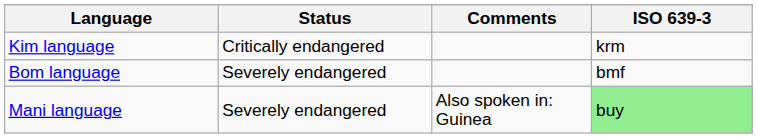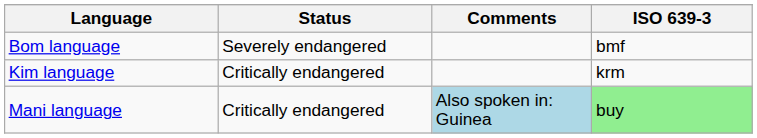 <table class="wikitable" style="margin:auto; font-size:90%;">
 <tr>
 </tr>
 <tr>
 <th style="width:20%;">Language</th>
 <th style="width:20%;">Status</th>
 <th style="width:15%;">Comments</th>
 <th style="width:15%;">ISO 639-3</th>
 </tr>
 <tr>
+<td><a href='#'>Bom language</a></td>
+<td>Severely endangered</td>
+<td> </td>
+<td>bmf</td>
+</tr>
+<tr>
 <td><a href='#'>Kim language</a></td>
 <td>Critically endangered</td>
 <td> </td>
 <td>krm</td>
 </tr>
 <tr>
-<td><a href='#'>Bom language</a></td>
-<td>Severely endangered</td>
-<td> </td>
-<td>bmf</td>
-</tr>
-<tr>
 <td><a href='#'>Mani language</a></td>
-<td>Severely endangered</td>
-<td>Also spoken in: Guinea</td>
+<td>Critically endangered</td>
+<td style="background: lightblue;">Also spoken in: Guinea</td>
 <td style="background: lightgreen;">buy</td>
 </tr>
 </table>
